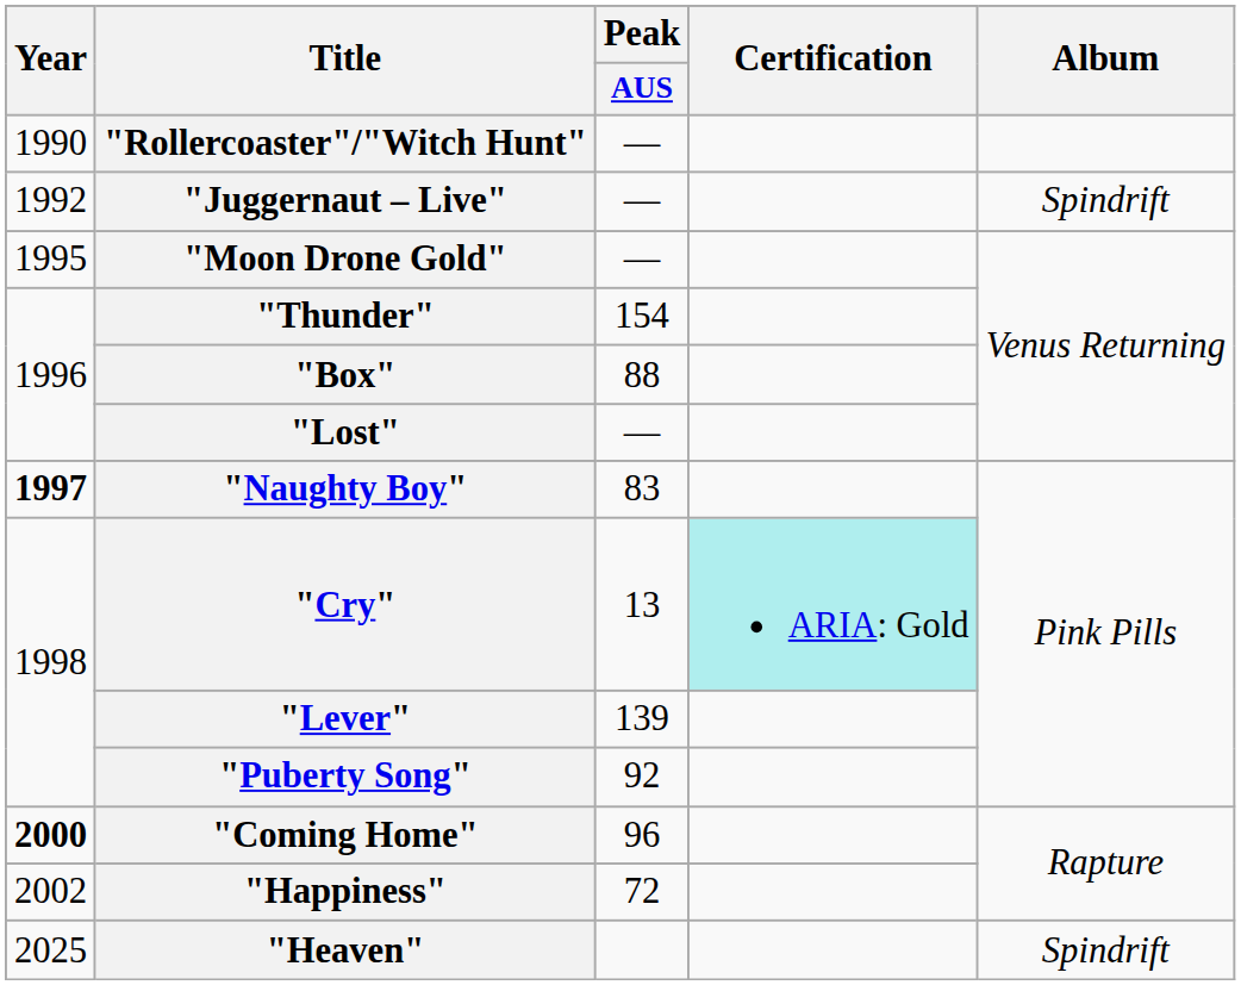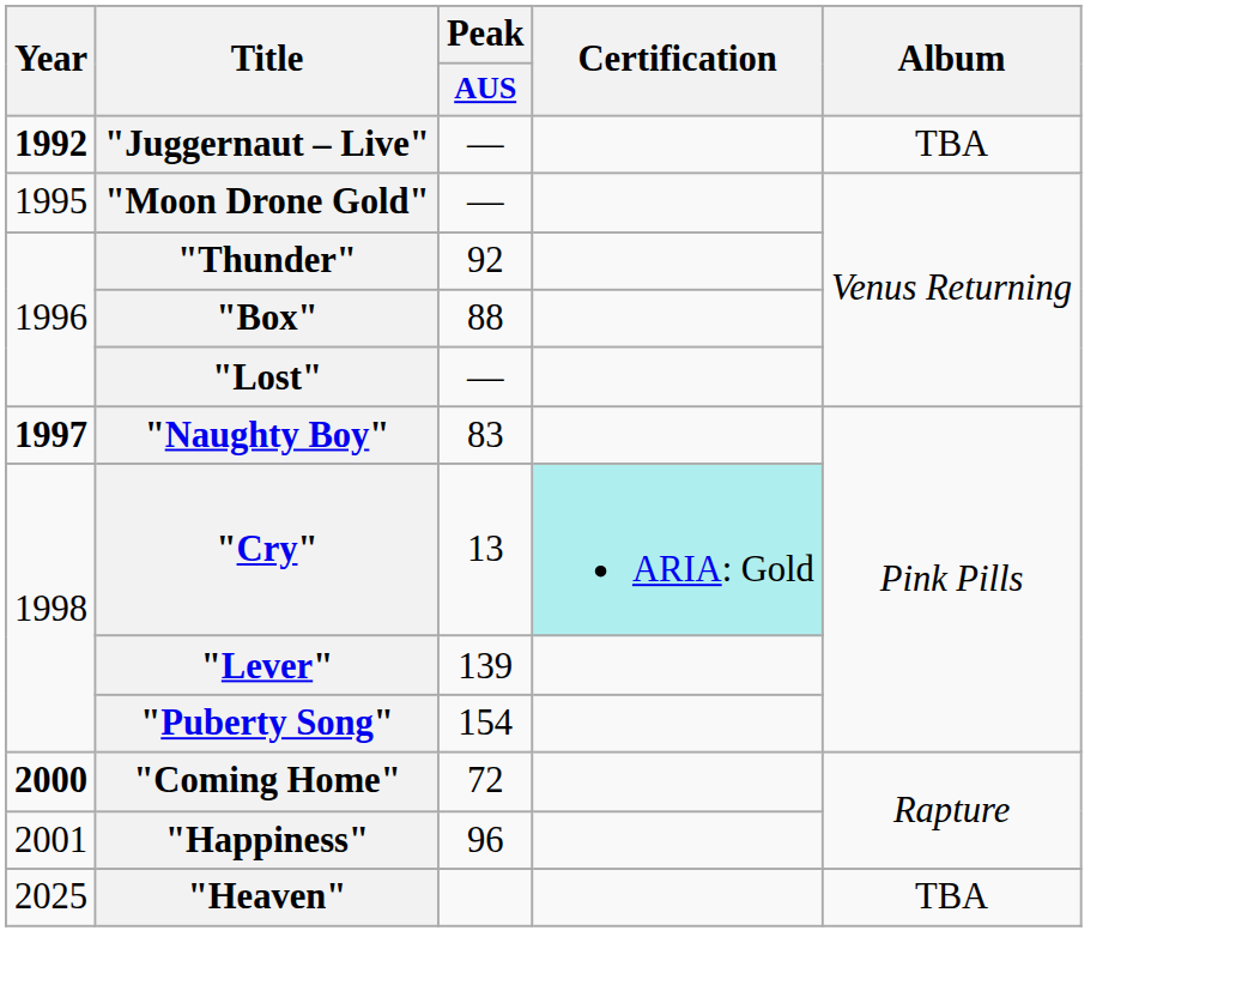 <table class="wikitable plainrowheaders" style="text-align:center">
 <tr>
 <th scope="col" rowspan="2">Year</th>
 <th scope="col" rowspan="2">Title</th>
 <th scope="col" colspan="1">Peak</th>
 <th scope="col" rowspan="2">Certification</th>
 <th scope="col" rowspan="2">Album</th>
 </tr>
 <tr>
 <th scope="col" style="font-size:85%;"><a href='#'>AUS</a><br></th>
 </tr>
 <tr>
-<td>1990</td>
-<th scope="row">"Rollercoaster"/"Witch Hunt"</th>
-<td>—</td>
-<td></td>
-<td></td>
-</tr>
-<tr>
-<td>1992</td>
+<td><strong>1992</strong></td>
 <th scope="row">"Juggernaut – Live"</th>
 <td>—</td>
 <td></td>
-<td><em>Spindrift</em></td>
+<td>TBA</td>
 </tr>
 <tr>
 <td>1995</td>
 <th scope="row">"Moon Drone Gold"</th>
 <td>—</td>
 <td></td>
 <td rowspan="4"><em>Venus Returning</em></td>
 </tr>
 <tr>
 <td rowspan="3">1996</td>
 <th scope="row">"Thunder"</th>
-<td>154</td>
+<td>92</td>
 <td></td>
 </tr>
 <tr>
 <th scope="row">"Box"</th>
 <td>88</td>
 <td></td>
 </tr>
 <tr>
 <th scope="row">"Lost"</th>
 <td>—</td>
 <td></td>
 </tr>
 <tr>
 <td><strong>1997</strong></td>
 <th scope="row">"<a href='#'>Naughty Boy</a>"</th>
 <td>83</td>
 <td></td>
 <td rowspan="4"><em>Pink Pills</em></td>
 </tr>
 <tr>
 <td rowspan="3">1998</td>
 <th scope="row">"<a href='#'>Cry</a>"</th>
 <td>13</td>
 <td style="background: paleturquoise;"><br><ul><li><a href='#'>ARIA</a>: Gold</li></ul></td>
 </tr>
 <tr>
 <th scope="row">"<a href='#'>Lever</a>"</th>
 <td>139</td>
 <td></td>
 </tr>
 <tr>
 <th scope="row">"<a href='#'>Puberty Song</a>"</th>
-<td>92</td>
+<td>154</td>
 <td></td>
 </tr>
 <tr>
 <td><strong>2000</strong></td>
 <th scope="row">"Coming Home"</th>
-<td>96</td>
+<td>72</td>
 <td></td>
 <td rowspan="2"><em>Rapture</em></td>
 </tr>
 <tr>
-<td>2002</td>
+<td>2001</td>
 <th scope="row">"Happiness"</th>
-<td>72</td>
+<td>96</td>
 <td></td>
 </tr>
 <tr>
 <td>2025</td>
 <th scope="row">"Heaven"</th>
 <td></td>
 <td></td>
-<td><em>Spindrift</em></td>
+<td>TBA</td>
 </tr>
 </table>
